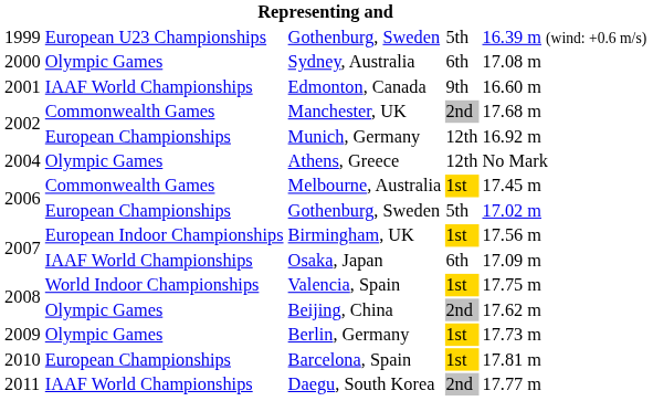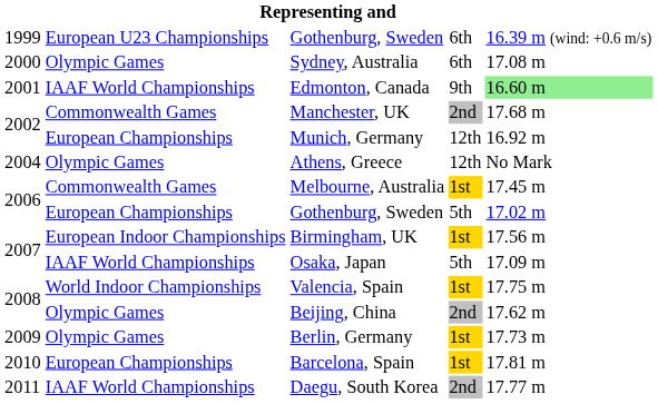 <table>
 <tr>
 <th colspan="6">Representing  and </th>
 </tr>
 <tr>
 <td>1999</td>
 <td><a href='#'>European U23 Championships</a></td>
 <td><a href='#'>Gothenburg</a>, <a href='#'>Sweden</a></td>
-<td>5th</td>
+<td>6th</td>
 <td><a href='#'>16.39 m</a> <small>(wind: +0.6 m/s)</small></td>
 </tr>
 <tr>
 <td>2000</td>
 <td><a href='#'>Olympic Games</a></td>
 <td><a href='#'>Sydney</a>, Australia</td>
 <td>6th</td>
 <td>17.08 m</td>
 </tr>
 <tr>
 <td>2001</td>
 <td><a href='#'>IAAF World Championships</a></td>
 <td><a href='#'>Edmonton</a>, Canada</td>
 <td>9th</td>
-<td>16.60 m</td>
+<td style="background: lightgreen;">16.60 m</td>
 </tr>
 <tr>
 <td rowspan=2>2002</td>
 <td><a href='#'>Commonwealth Games</a></td>
 <td><a href='#'>Manchester</a>, UK</td>
 <td style="background:silver;">2nd</td>
 <td>17.68 m</td>
 </tr>
 <tr>
 <td><a href='#'>European Championships</a></td>
 <td><a href='#'>Munich</a>, Germany</td>
 <td>12th</td>
 <td>16.92 m</td>
 </tr>
 <tr>
 <td>2004</td>
 <td><a href='#'>Olympic Games</a></td>
 <td><a href='#'>Athens</a>, Greece</td>
 <td>12th</td>
 <td>No Mark</td>
 </tr>
 <tr>
 <td rowspan=2>2006</td>
 <td><a href='#'>Commonwealth Games</a></td>
 <td><a href='#'>Melbourne</a>, Australia</td>
 <td style="background:gold;">1st</td>
 <td>17.45 m</td>
 </tr>
 <tr>
 <td><a href='#'>European Championships</a></td>
 <td><a href='#'>Gothenburg</a>, Sweden</td>
 <td>5th</td>
 <td><a href='#'>17.02 m</a></td>
 </tr>
 <tr>
 <td rowspan=2>2007</td>
 <td><a href='#'>European Indoor Championships</a></td>
 <td><a href='#'>Birmingham</a>, UK</td>
 <td style="background:gold;">1st</td>
 <td>17.56 m</td>
 </tr>
 <tr>
 <td><a href='#'>IAAF World Championships</a></td>
 <td><a href='#'>Osaka</a>, Japan</td>
-<td>6th</td>
+<td>5th</td>
 <td>17.09 m</td>
 </tr>
 <tr>
 <td rowspan=2>2008</td>
 <td><a href='#'>World Indoor Championships</a></td>
 <td><a href='#'>Valencia</a>, Spain</td>
 <td style="background:gold;">1st</td>
 <td>17.75 m</td>
 </tr>
 <tr>
 <td><a href='#'>Olympic Games</a></td>
 <td><a href='#'>Beijing</a>, China</td>
 <td style="background:silver;">2nd</td>
 <td>17.62 m</td>
 </tr>
 <tr>
 <td>2009</td>
 <td><a href='#'>Olympic Games</a></td>
 <td><a href='#'>Berlin</a>, Germany</td>
 <td style="background:gold;">1st</td>
 <td>17.73 m</td>
 </tr>
 <tr>
 <td>2010</td>
 <td><a href='#'>European Championships</a></td>
 <td><a href='#'>Barcelona</a>, Spain</td>
 <td style="background:gold;">1st</td>
 <td>17.81 m</td>
 </tr>
 <tr>
 <td>2011</td>
 <td><a href='#'>IAAF World Championships</a></td>
 <td><a href='#'>Daegu</a>, South Korea</td>
 <td style="background:silver;">2nd</td>
 <td>17.77 m</td>
 </tr>
 <tr>
 </tr>
 </table>
